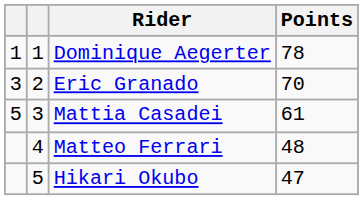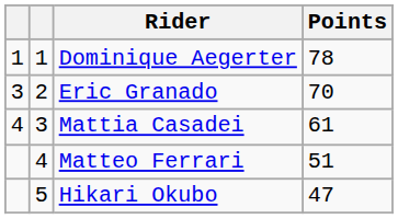 <table class="wikitable" style="font-size: 85%;">
 <tr>
 <th></th>
 <th></th>
 <th>Rider</th>
 <th>Points</th>
 </tr>
 <tr>
 <td> 1</td>
 <td align=center>1</td>
 <td> <a href='#'>Dominique Aegerter</a></td>
 <td align=left>78</td>
 </tr>
 <tr>
 <td> 3</td>
 <td align=center>2</td>
 <td> <a href='#'>Eric Granado</a></td>
 <td align=left>70</td>
 </tr>
 <tr>
-<td> 5</td>
+<td> 4</td>
 <td align=center>3</td>
 <td> <a href='#'>Mattia Casadei</a></td>
 <td align=left>61</td>
 </tr>
 <tr>
 <td></td>
 <td align=center>4</td>
 <td> <a href='#'>Matteo Ferrari</a></td>
-<td align=left>48</td>
+<td align=left>51</td>
 </tr>
 <tr>
 <td></td>
 <td align=center>5</td>
 <td> <a href='#'>Hikari Okubo</a></td>
 <td align=left>47</td>
 </tr>
 </table>
